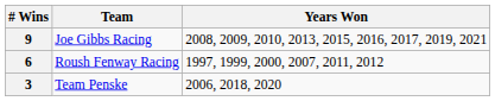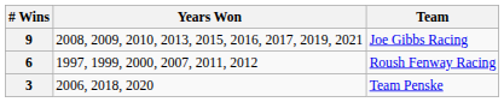 <table class="wikitable" style="font-size: 95%;">
 <tr>
 <th># Wins</th>
+<th>Years Won</th>
 <th>Team</th>
-<th>Years Won</th>
 </tr>
 <tr>
 <th>9</th>
+<td>2008, 2009, 2010, 2013, 2015, 2016, 2017, 2019, 2021</td>
 <td><a href='#'>Joe Gibbs Racing</a></td>
-<td>2008, 2009, 2010, 2013, 2015, 2016, 2017, 2019, 2021</td>
 </tr>
 <tr>
 <th>6</th>
+<td>1997, 1999, 2000, 2007, 2011, 2012</td>
 <td><a href='#'>Roush Fenway Racing</a></td>
-<td>1997, 1999, 2000, 2007, 2011, 2012</td>
 </tr>
 <tr>
 <th>3</th>
+<td>2006, 2018, 2020</td>
 <td><a href='#'>Team Penske</a></td>
-<td>2006, 2018, 2020</td>
 </tr>
 </table>
